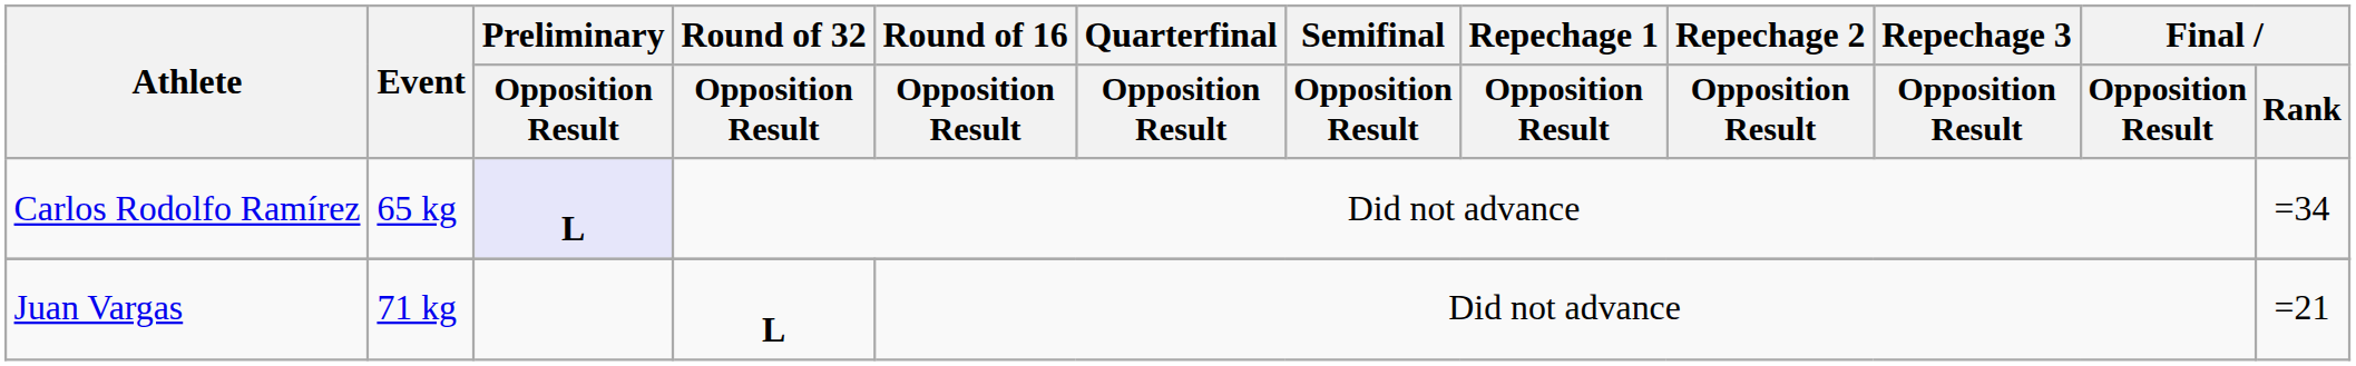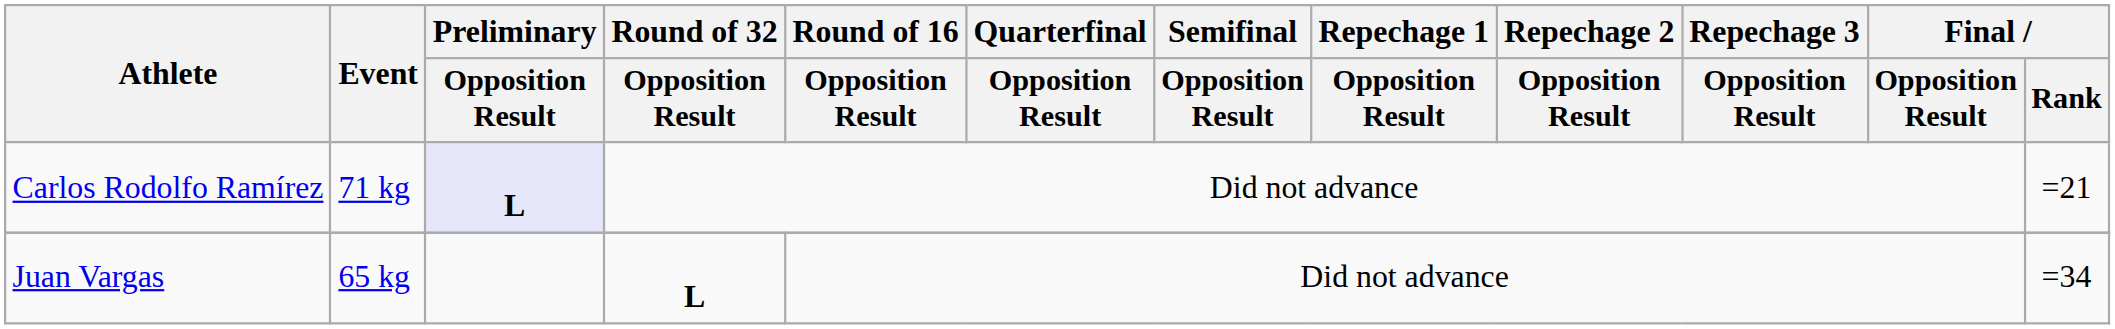 <table class="wikitable" style="font-size:90%">
 <tr>
 <th rowspan="2">Athlete</th>
 <th rowspan="2">Event</th>
 <th>Preliminary</th>
 <th>Round of 32</th>
 <th>Round of 16</th>
 <th>Quarterfinal</th>
 <th>Semifinal</th>
 <th>Repechage 1</th>
 <th>Repechage 2</th>
 <th>Repechage 3</th>
 <th colspan=2>Final / </th>
 </tr>
 <tr style="font-size:95%">
 <th>Opposition<br>Result</th>
 <th>Opposition<br>Result</th>
 <th>Opposition<br>Result</th>
 <th>Opposition<br>Result</th>
 <th>Opposition<br>Result</th>
 <th>Opposition<br>Result</th>
 <th>Opposition<br>Result</th>
 <th>Opposition<br>Result</th>
 <th>Opposition<br>Result</th>
 <th>Rank</th>
 </tr>
 <tr align=center>
 <td align=left><a href='#'>Carlos Rodolfo Ramírez</a></td>
-<td align=left><a href='#'>65 kg</a></td>
+<td align=left><a href='#'>71 kg</a></td>
 <td style="background: lavender;"><br><strong>L</strong></td>
 <td colspan=8>Did not advance</td>
-<td>=34</td>
+<td>=21</td>
 </tr>
 <tr>
 </tr>
 <tr align=center>
 <td align=left><a href='#'>Juan Vargas</a></td>
-<td align=left><a href='#'>71 kg</a></td>
+<td align=left><a href='#'>65 kg</a></td>
 <td></td>
 <td><br><strong>L</strong></td>
 <td colspan=7>Did not advance</td>
-<td>=21</td>
+<td>=34</td>
 </tr>
 </table>
